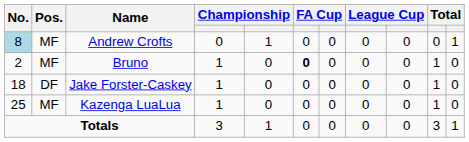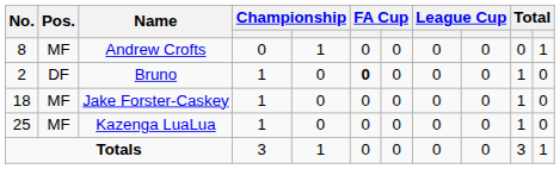 <table class="wikitable sortable" style="text-align: center;">
 <tr>
 <th rowspan="2">No.</th>
 <th rowspan="2">Pos.</th>
 <th rowspan="2">Name</th>
 <th colspan="2"><a href='#'>Championship</a></th>
 <th colspan="2"><a href='#'>FA Cup</a></th>
 <th colspan="2"><a href='#'>League Cup</a></th>
 <th colspan="2">Total</th>
 </tr>
 <tr>
 <th></th>
 <th></th>
 <th></th>
 <th></th>
 <th></th>
 <th></th>
 <th></th>
 <th></th>
 </tr>
 <tr>
-<td style="background: lightblue;">8</td>
+<td>8</td>
 <td>MF</td>
 <td> <a href='#'>Andrew Crofts</a></td>
 <td>0</td>
 <td>1</td>
 <td>0</td>
 <td>0</td>
 <td>0</td>
 <td>0</td>
 <td>0</td>
 <td>1</td>
 </tr>
 <tr>
 <td>2</td>
-<td>MF</td>
+<td>DF</td>
 <td> <a href='#'>Bruno</a></td>
 <td>1</td>
 <td>0</td>
 <td><strong>0</strong></td>
 <td>0</td>
 <td>0</td>
 <td>0</td>
 <td>1</td>
 <td>0</td>
 </tr>
 <tr>
 <td>18</td>
-<td>DF</td>
+<td>MF</td>
 <td> <a href='#'>Jake Forster-Caskey</a></td>
 <td>1</td>
 <td>0</td>
 <td>0</td>
 <td>0</td>
 <td>0</td>
 <td>0</td>
 <td>1</td>
 <td>0</td>
 </tr>
 <tr>
 <td>25</td>
 <td>MF</td>
 <td> <a href='#'>Kazenga LuaLua</a></td>
 <td>1</td>
 <td>0</td>
 <td>0</td>
 <td>0</td>
 <td>0</td>
 <td>0</td>
 <td>1</td>
 <td>0</td>
 </tr>
 <tr>
 <td colspan="3"><strong>Totals</strong></td>
 <td>3</td>
 <td>1</td>
 <td>0</td>
 <td>0</td>
 <td>0</td>
 <td>0</td>
 <td>3</td>
 <td>1</td>
 </tr>
 </table>
